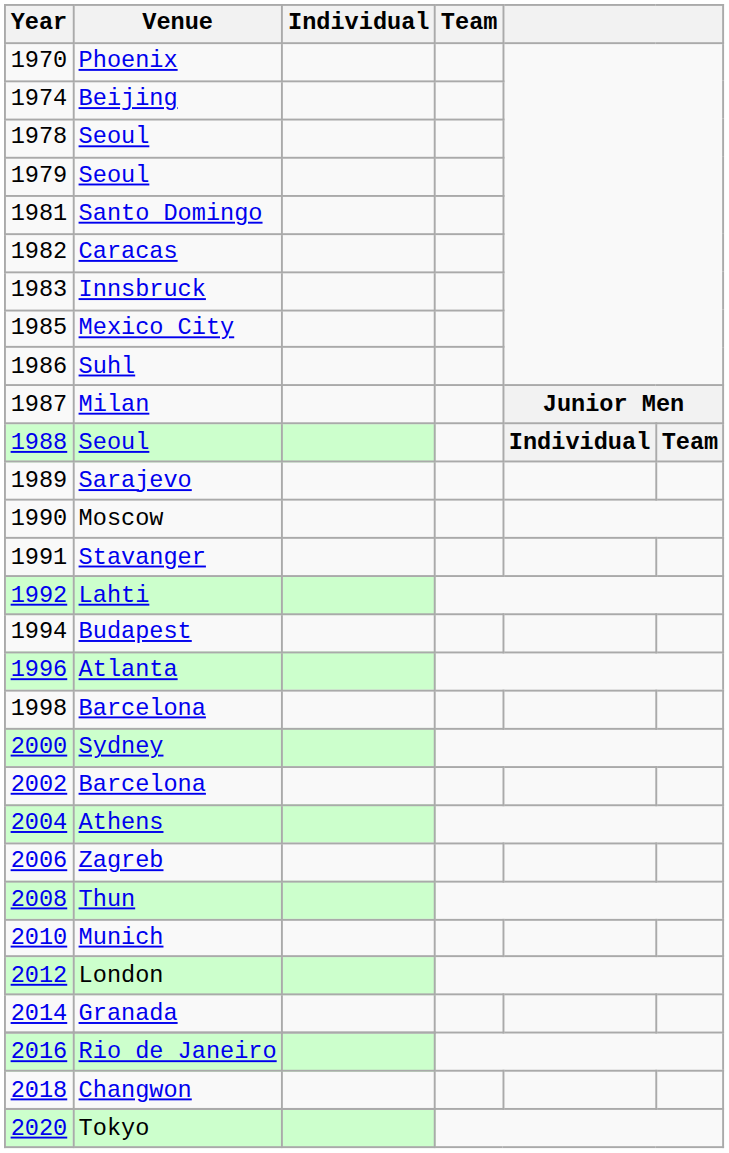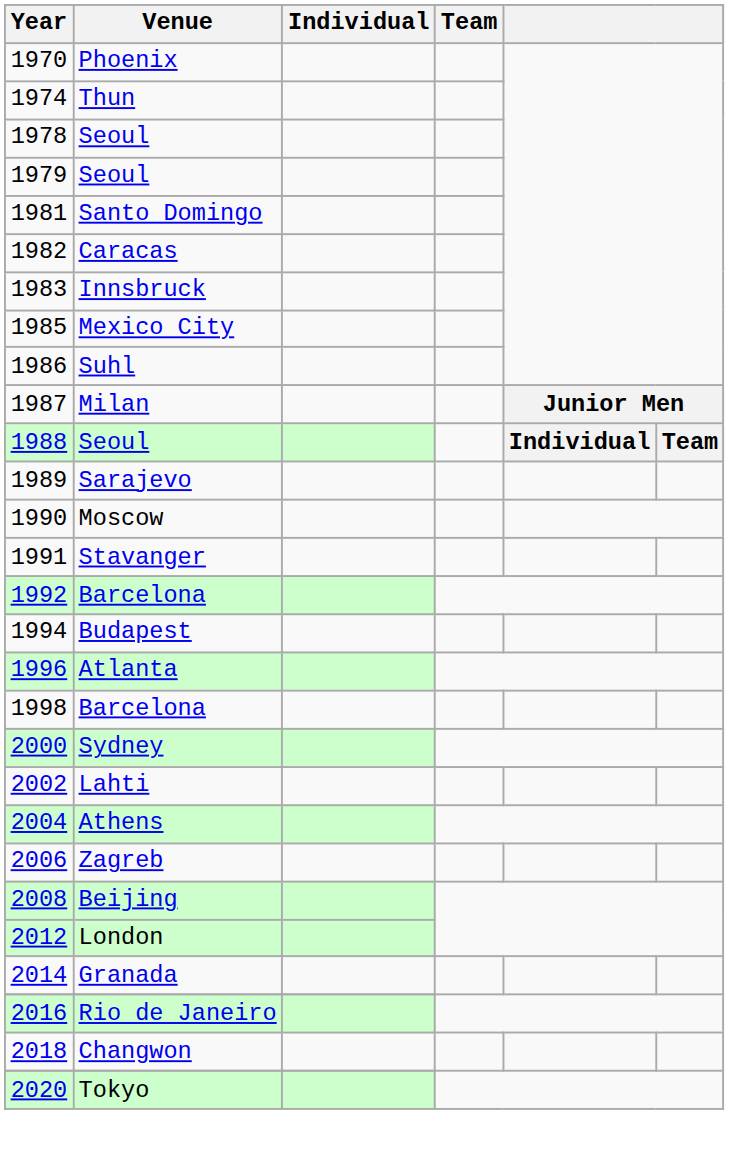 <table class="wikitable" style="font-size: 95%">
 <tr>
 <th>Year</th>
 <th>Venue</th>
 <th>Individual</th>
 <th>Team</th>
 <th colspan=2></th>
 </tr>
 <tr>
 <td>1970</td>
 <td><a href='#'>Phoenix</a></td>
 <td></td>
 <td></td>
 <td colspan=2 rowspan=9 style="border: none; vertical-align: middle"></td>
 </tr>
 <tr>
 <td>1974</td>
-<td><a href='#'>Beijing</a></td>
+<td><a href='#'>Thun</a></td>
 <td></td>
 <td></td>
 </tr>
 <tr>
 <td>1978</td>
 <td><a href='#'>Seoul</a></td>
 <td></td>
 <td></td>
 </tr>
 <tr>
 <td>1979</td>
 <td><a href='#'>Seoul</a></td>
 <td></td>
 <td></td>
 </tr>
 <tr>
 <td>1981</td>
 <td><a href='#'>Santo Domingo</a></td>
 <td></td>
 <td></td>
 </tr>
 <tr>
 <td>1982</td>
 <td><a href='#'>Caracas</a></td>
 <td></td>
 <td></td>
 </tr>
 <tr>
 <td>1983</td>
 <td><a href='#'>Innsbruck</a></td>
 <td></td>
 <td></td>
 </tr>
 <tr>
 <td>1985</td>
 <td><a href='#'>Mexico City</a></td>
 <td></td>
 <td></td>
 </tr>
 <tr>
 <td>1986</td>
 <td><a href='#'>Suhl</a></td>
 <td></td>
 <td></td>
 </tr>
 <tr>
 <td>1987</td>
 <td><a href='#'>Milan</a></td>
 <td></td>
 <td></td>
 <th colspan=2>Junior Men</th>
 </tr>
 <tr>
 <td style="background:#cfc;"><a href='#'>1988</a></td>
 <td style="background:#cfc;"><a href='#'>Seoul</a></td>
 <td style="background:#cfc;"></td>
 <td></td>
 <th>Individual</th>
 <th>Team</th>
 </tr>
 <tr>
 <td>1989</td>
 <td><a href='#'>Sarajevo</a></td>
 <td></td>
 <td></td>
 <td></td>
 <td></td>
 </tr>
 <tr>
 <td>1990</td>
 <td>Moscow</td>
 <td></td>
 <td></td>
 </tr>
 <tr>
 <td>1991</td>
 <td><a href='#'>Stavanger</a></td>
 <td></td>
 <td></td>
 <td></td>
 <td></td>
 </tr>
 <tr style="background:#cfc;">
 <td><a href='#'>1992</a></td>
-<td><a href='#'>Lahti</a></td>
+<td><a href='#'>Barcelona</a></td>
 <td></td>
 </tr>
 <tr>
 <td>1994</td>
 <td><a href='#'>Budapest</a></td>
 <td></td>
 <td></td>
 <td></td>
 <td></td>
 </tr>
 <tr style="background:#cfc;">
 <td><a href='#'>1996</a></td>
 <td><a href='#'>Atlanta</a></td>
 <td></td>
 </tr>
 <tr>
 <td>1998</td>
 <td><a href='#'>Barcelona</a></td>
 <td></td>
 <td></td>
 <td></td>
 <td></td>
 </tr>
 <tr style="background:#cfc;">
 <td><a href='#'>2000</a></td>
 <td><a href='#'>Sydney</a></td>
 <td></td>
 </tr>
 <tr>
 <td><a href='#'>2002</a></td>
-<td><a href='#'>Barcelona</a></td>
+<td><a href='#'>Lahti</a></td>
 <td></td>
 <td></td>
 <td></td>
 <td></td>
 </tr>
 <tr style="background:#cfc;">
 <td><a href='#'>2004</a></td>
 <td><a href='#'>Athens</a></td>
 <td></td>
 </tr>
 <tr>
 <td><a href='#'>2006</a></td>
 <td><a href='#'>Zagreb</a></td>
 <td></td>
 <td></td>
 <td></td>
 <td></td>
 </tr>
 <tr style="background:#cfc;">
 <td><a href='#'>2008</a></td>
-<td><a href='#'>Thun</a></td>
-<td></td>
-</tr>
-<tr>
-<td><a href='#'>2010</a></td>
-<td><a href='#'>Munich</a></td>
-<td></td>
-<td></td>
-<td></td>
+<td><a href='#'>Beijing</a></td>
 <td></td>
 </tr>
 <tr style="background:#cfc;">
 <td><a href='#'>2012</a></td>
 <td>London</td>
 <td></td>
 </tr>
 <tr>
 <td><a href='#'>2014</a></td>
 <td><a href='#'>Granada</a></td>
 <td></td>
 <td></td>
 <td></td>
 <td></td>
 </tr>
 <tr>
 </tr>
 <tr style="background:#cfc;">
 <td><a href='#'>2016</a></td>
 <td><a href='#'>Rio de Janeiro</a></td>
 <td></td>
 </tr>
 <tr>
 <td><a href='#'>2018</a></td>
 <td><a href='#'>Changwon</a></td>
 <td></td>
 <td></td>
 <td></td>
 <td></td>
 </tr>
 <tr>
 </tr>
 <tr style="background:#cfc;">
 <td><a href='#'>2020</a></td>
 <td>Tokyo</td>
 <td></td>
 </tr>
 </table>
